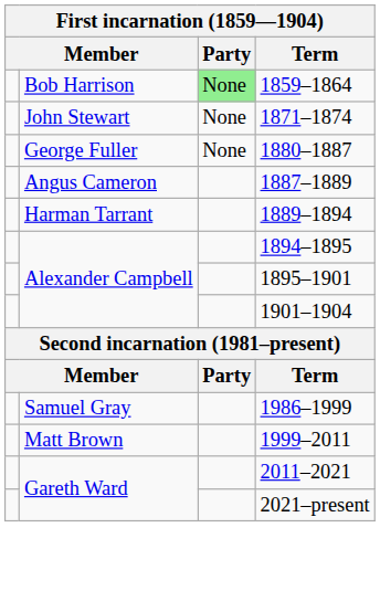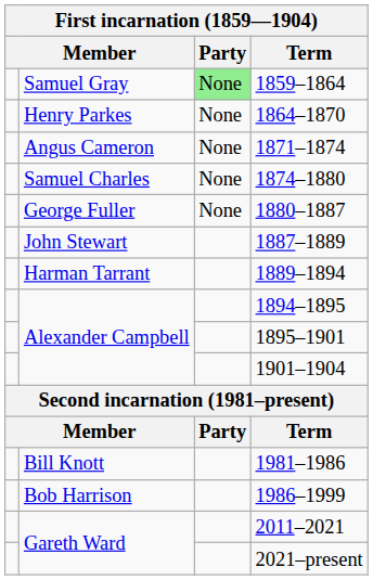 <table class="wikitable">
 <tr>
 <th colspan="4">First incarnation (1859—1904)</th>
 </tr>
 <tr>
 <th colspan="2">Member</th>
 <th>Party</th>
 <th>Term</th>
 </tr>
 <tr>
 <td> </td>
-<td><a href='#'>Bob Harrison</a></td>
+<td><a href='#'>Samuel Gray</a></td>
 <td style="background: lightgreen;">None</td>
 <td><a href='#'>1859</a>–1864</td>
 </tr>
 <tr>
 <td> </td>
-<td><a href='#'>John Stewart</a></td>
+<td><a href='#'>Henry Parkes</a></td>
+<td>None</td>
+<td><a href='#'>1864</a>–1870</td>
+</tr>
+<tr>
+<td> </td>
+<td><a href='#'>Angus Cameron</a></td>
 <td>None</td>
 <td><a href='#'>1871</a>–1874</td>
+</tr>
+<tr>
+<td> </td>
+<td><a href='#'>Samuel Charles</a></td>
+<td>None</td>
+<td><a href='#'>1874</a>–1880</td>
 </tr>
 <tr>
 <td> </td>
 <td><a href='#'>George Fuller</a></td>
 <td>None</td>
 <td><a href='#'>1880</a>–1887</td>
 </tr>
 <tr>
 <td> </td>
-<td><a href='#'>Angus Cameron</a></td>
+<td><a href='#'>John Stewart</a></td>
 <td></td>
 <td><a href='#'>1887</a>–1889</td>
 </tr>
 <tr>
 <td> </td>
 <td><a href='#'>Harman Tarrant</a></td>
 <td></td>
 <td><a href='#'>1889</a>–1894</td>
 </tr>
 <tr>
 <td> </td>
 <td rowspan="3"><a href='#'>Alexander Campbell</a></td>
 <td></td>
 <td><a href='#'>1894</a>–1895</td>
 </tr>
 <tr>
 <td> </td>
 <td></td>
 <td>1895–1901</td>
 </tr>
 <tr>
 <td> </td>
 <td></td>
 <td>1901–1904</td>
 </tr>
 <tr>
 <th colspan="4">Second incarnation (1981–present)</th>
 </tr>
 <tr>
 <th colspan="2">Member</th>
 <th>Party</th>
 <th>Term</th>
 </tr>
 <tr>
 <td> </td>
-<td><a href='#'>Samuel Gray</a></td>
+<td><a href='#'>Bill Knott</a></td>
 <td></td>
-<td><a href='#'>1986</a>–1999</td>
+<td><a href='#'>1981</a>–1986</td>
 </tr>
 <tr>
 <td> </td>
-<td><a href='#'>Matt Brown</a></td>
+<td><a href='#'>Bob Harrison</a></td>
 <td></td>
-<td><a href='#'>1999</a>–2011</td>
+<td><a href='#'>1986</a>–1999</td>
 </tr>
 <tr>
 <td> </td>
 <td rowspan="2"><a href='#'>Gareth Ward</a></td>
 <td></td>
 <td><a href='#'>2011</a>–2021</td>
 </tr>
 <tr>
 <td> </td>
 <td></td>
 <td>2021–present</td>
 </tr>
 </table>
